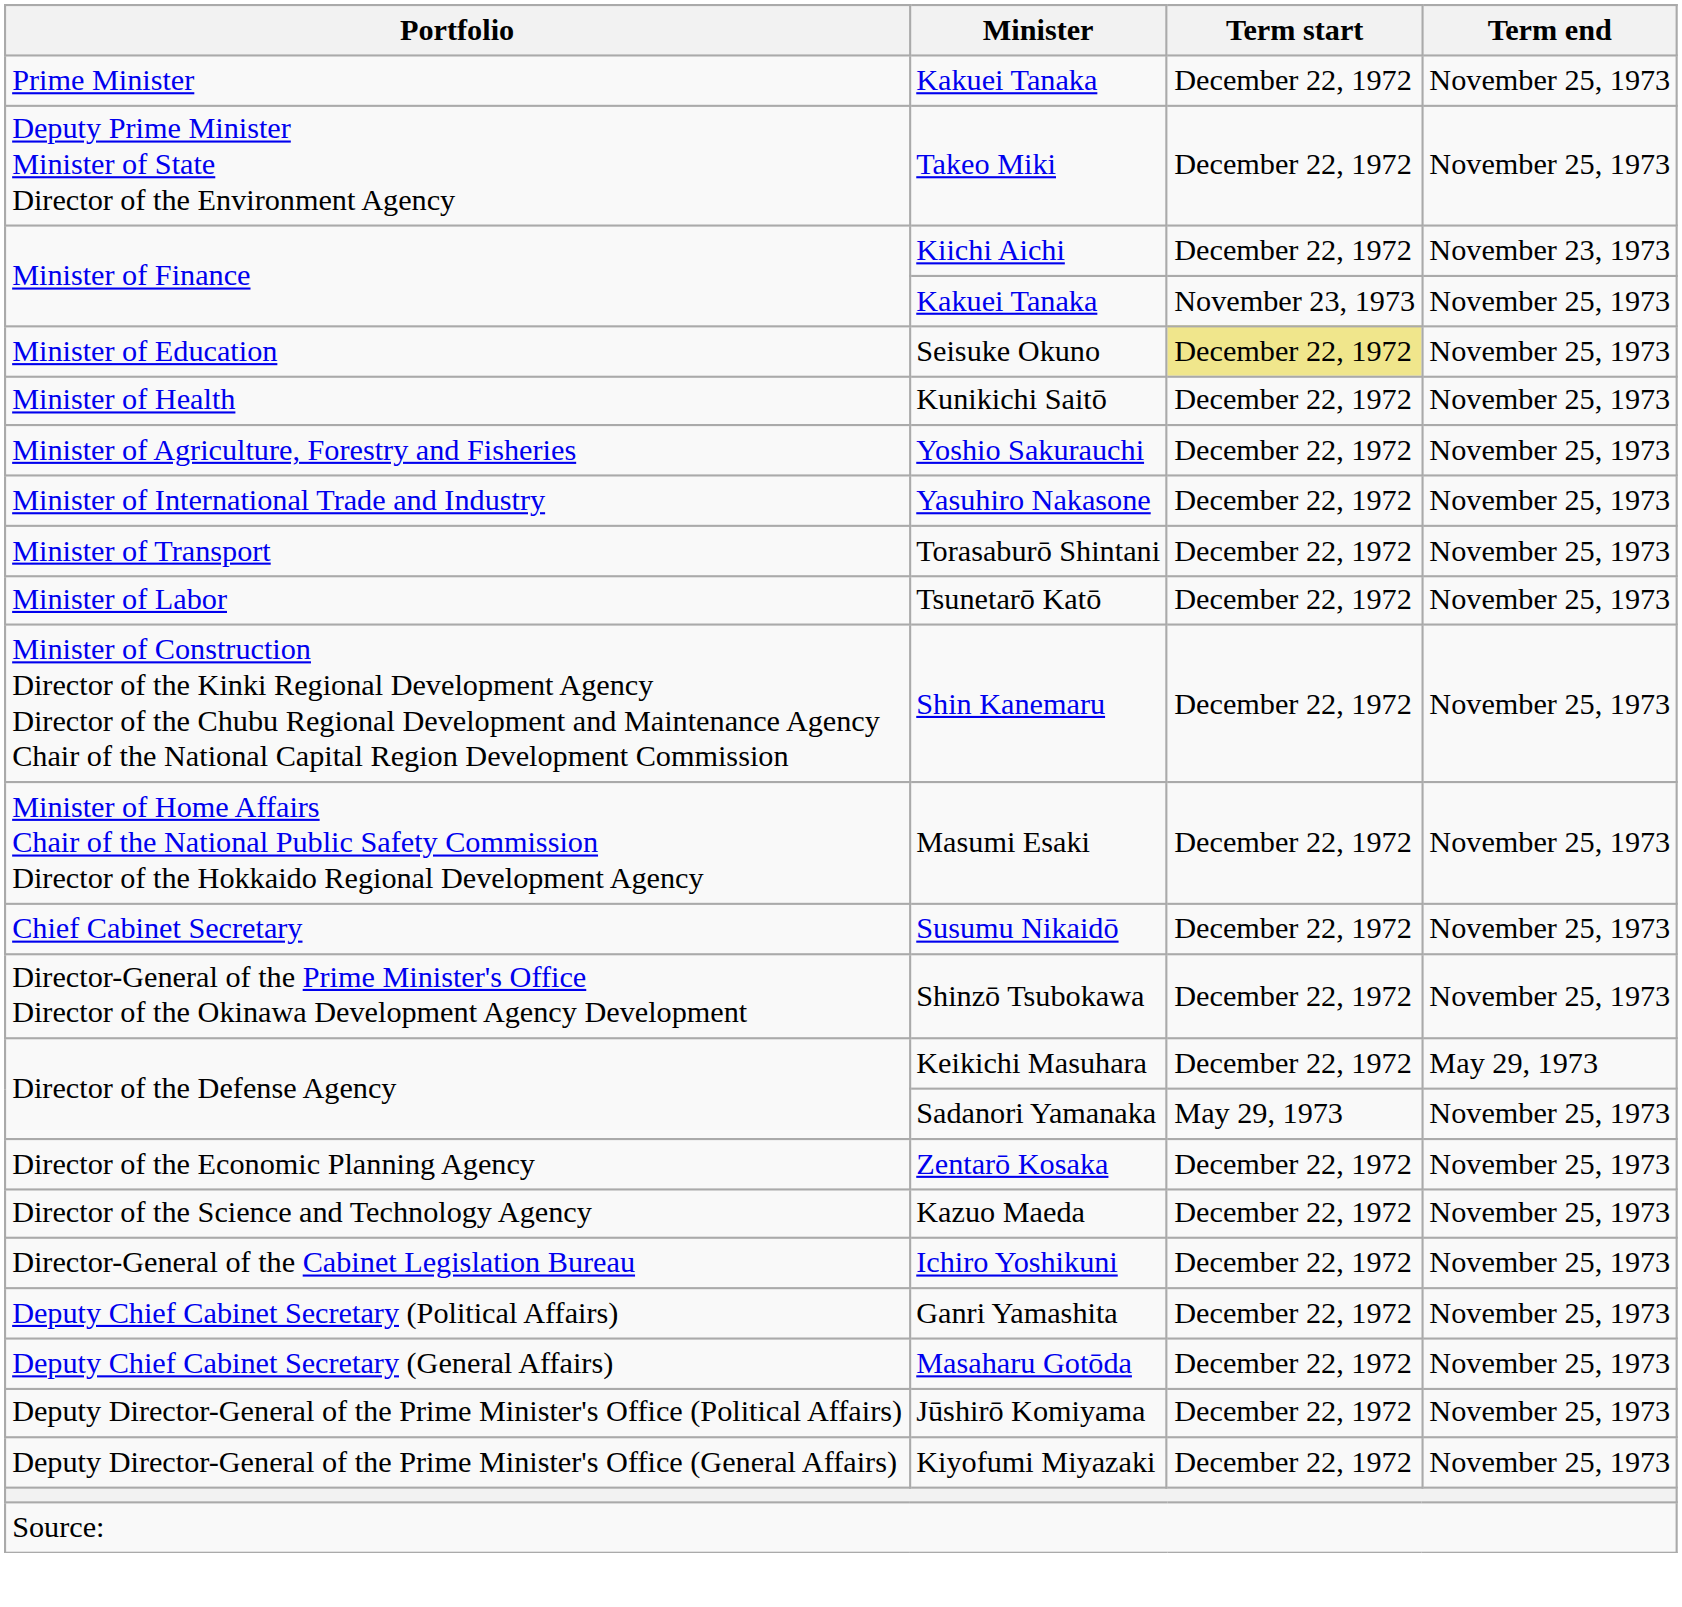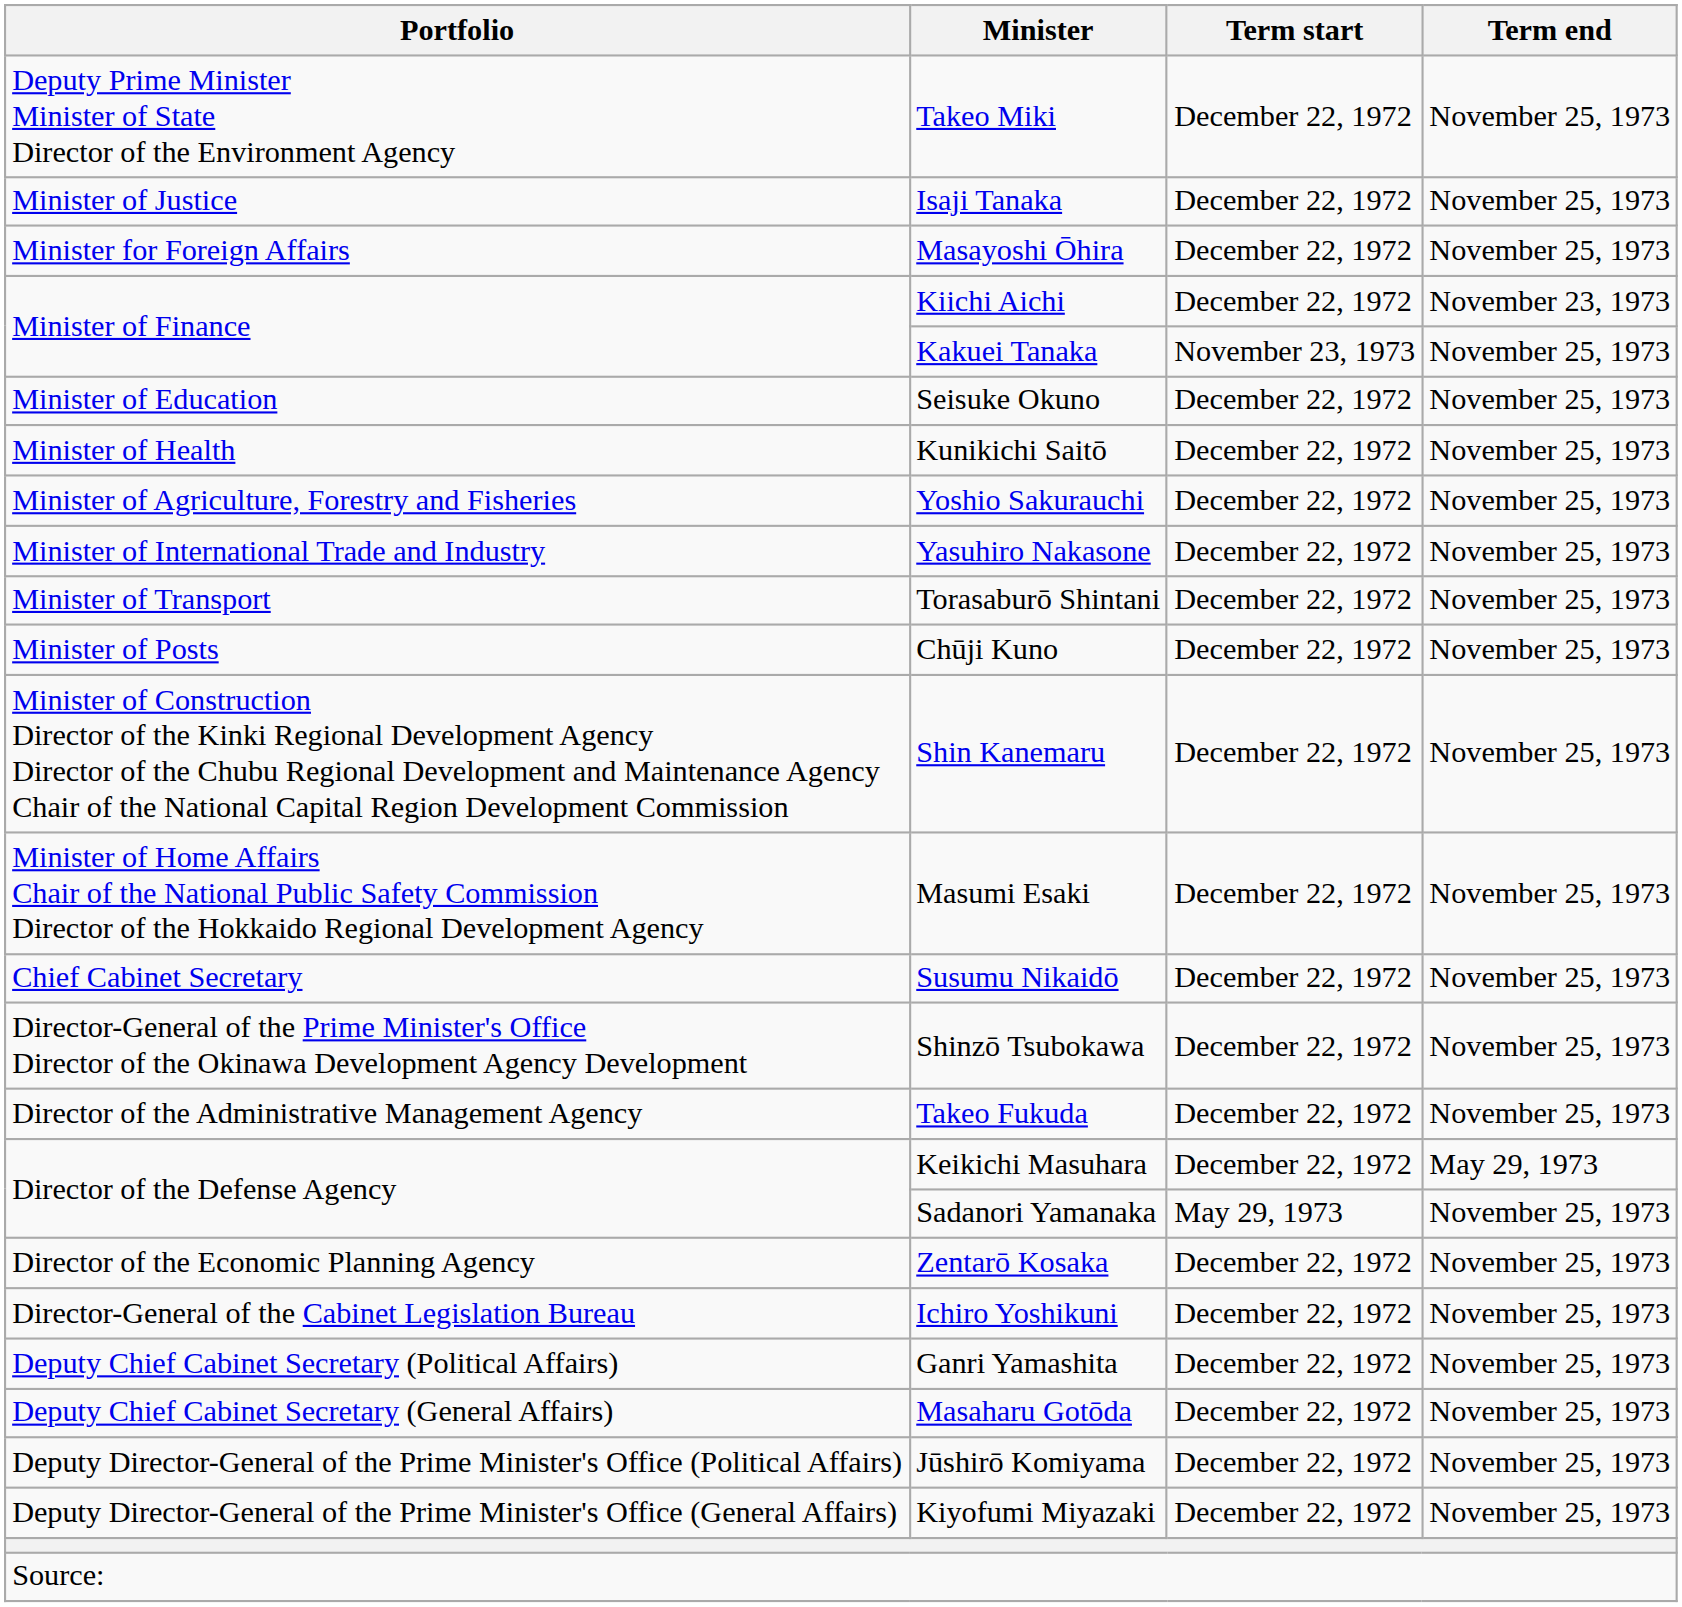 <table class="wikitable unsortable" style="font-size: 90%;">
 <tr>
 <th scope="col">Portfolio</th>
 <th scope="col">Minister</th>
 <th scope="col">Term start</th>
 <th scope="col">Term end</th>
 </tr>
 <tr>
-<td style="text-align: left;"><a href='#'>Prime Minister</a></td>
-<td><a href='#'>Kakuei Tanaka</a></td>
+<td><a href='#'>Deputy Prime Minister</a><br><a href='#'>Minister of State</a><br>Director of the Environment Agency</td>
+<td><a href='#'>Takeo Miki</a></td>
 <td>December 22, 1972</td>
 <td>November 25, 1973</td>
 </tr>
 <tr>
-<td><a href='#'>Deputy Prime Minister</a><br><a href='#'>Minister of State</a><br>Director of the Environment Agency</td>
-<td><a href='#'>Takeo Miki</a></td>
+<td><a href='#'>Minister of Justice</a></td>
+<td><a href='#'>Isaji Tanaka</a></td>
+<td>December 22, 1972</td>
+<td>November 25, 1973</td>
+</tr>
+<tr>
+<td><a href='#'>Minister for Foreign Affairs</a></td>
+<td><a href='#'>Masayoshi Ōhira</a></td>
 <td>December 22, 1972</td>
 <td>November 25, 1973</td>
 </tr>
 <tr>
 <td rowspan=2><a href='#'>Minister of Finance</a></td>
 <td><a href='#'>Kiichi Aichi</a></td>
 <td>December 22, 1972</td>
 <td>November 23, 1973</td>
 </tr>
 <tr>
 <td><a href='#'>Kakuei Tanaka</a></td>
 <td>November 23, 1973</td>
 <td>November 25, 1973</td>
 </tr>
 <tr>
 <td><a href='#'>Minister of Education</a></td>
 <td>Seisuke Okuno</td>
-<td style="background: khaki;">December 22, 1972</td>
+<td>December 22, 1972</td>
 <td>November 25, 1973</td>
 </tr>
 <tr>
 <td><a href='#'>Minister of Health</a></td>
 <td>Kunikichi Saitō</td>
 <td>December 22, 1972</td>
 <td>November 25, 1973</td>
 </tr>
 <tr>
 <td><a href='#'>Minister of Agriculture, Forestry and Fisheries</a></td>
 <td><a href='#'>Yoshio Sakurauchi</a></td>
 <td>December 22, 1972</td>
 <td>November 25, 1973</td>
 </tr>
 <tr>
 <td><a href='#'>Minister of International Trade and Industry</a></td>
 <td><a href='#'>Yasuhiro Nakasone</a></td>
 <td>December 22, 1972</td>
 <td>November 25, 1973</td>
 </tr>
 <tr>
 <td><a href='#'>Minister of Transport</a></td>
 <td>Torasaburō Shintani</td>
 <td>December 22, 1972</td>
 <td>November 25, 1973</td>
 </tr>
 <tr>
-<td><a href='#'>Minister of Labor</a></td>
-<td>Tsunetarō Katō</td>
+<td><a href='#'>Minister of Posts</a></td>
+<td>Chūji Kuno</td>
 <td>December 22, 1972</td>
 <td>November 25, 1973</td>
 </tr>
 <tr>
 <td><a href='#'>Minister of Construction</a><br>Director of the Kinki Regional Development Agency<br>Director of the Chubu Regional Development and Maintenance Agency<br>Chair of the National Capital Region Development Commission</td>
 <td><a href='#'>Shin Kanemaru</a></td>
 <td>December 22, 1972</td>
 <td>November 25, 1973</td>
 </tr>
 <tr>
 <td><a href='#'>Minister of Home Affairs</a><br><a href='#'>Chair of the National Public Safety Commission</a><br>Director of the Hokkaido Regional Development Agency</td>
 <td>Masumi Esaki</td>
 <td>December 22, 1972</td>
 <td>November 25, 1973</td>
 </tr>
 <tr>
 <td><a href='#'>Chief Cabinet Secretary</a></td>
 <td><a href='#'>Susumu Nikaidō</a></td>
 <td>December 22, 1972</td>
 <td>November 25, 1973</td>
 </tr>
 <tr>
 <td>Director-General of the <a href='#'>Prime Minister's Office</a><br>Director of the Okinawa Development Agency Development</td>
 <td>Shinzō Tsubokawa</td>
 <td>December 22, 1972</td>
 <td>November 25, 1973</td>
 </tr>
 <tr>
+<td>Director of the Administrative Management Agency</td>
+<td><a href='#'>Takeo Fukuda</a></td>
+<td>December 22, 1972</td>
+<td>November 25, 1973</td>
+</tr>
+<tr>
 <td rowspan=2>Director of the Defense Agency</td>
 <td>Keikichi Masuhara</td>
 <td>December 22, 1972</td>
 <td>May 29, 1973</td>
 </tr>
 <tr>
 <td>Sadanori Yamanaka</td>
 <td>May 29, 1973</td>
 <td>November 25, 1973</td>
 </tr>
 <tr>
 <td>Director of the Economic Planning Agency</td>
 <td><a href='#'>Zentarō Kosaka</a></td>
-<td>December 22, 1972</td>
-<td>November 25, 1973</td>
-</tr>
-<tr>
-<td>Director of the Science and Technology Agency</td>
-<td>Kazuo Maeda</td>
 <td>December 22, 1972</td>
 <td>November 25, 1973</td>
 </tr>
 <tr>
 <td>Director-General of the <a href='#'>Cabinet Legislation Bureau</a></td>
 <td><a href='#'>Ichiro Yoshikuni</a></td>
 <td>December 22, 1972</td>
 <td>November 25, 1973</td>
 </tr>
 <tr>
 <td><a href='#'>Deputy Chief Cabinet Secretary</a> (Political Affairs)</td>
 <td>Ganri Yamashita</td>
 <td>December 22, 1972</td>
 <td>November 25, 1973</td>
 </tr>
 <tr>
 <td><a href='#'>Deputy Chief Cabinet Secretary</a> (General Affairs)</td>
 <td><a href='#'>Masaharu Gotōda</a></td>
 <td>December 22, 1972</td>
 <td>November 25, 1973</td>
 </tr>
 <tr>
 <td>Deputy Director-General of the Prime Minister's Office (Political Affairs)</td>
 <td>Jūshirō Komiyama</td>
 <td>December 22, 1972</td>
 <td>November 25, 1973</td>
 </tr>
 <tr>
 <td>Deputy Director-General of the Prime Minister's Office (General Affairs)</td>
 <td>Kiyofumi Miyazaki</td>
 <td>December 22, 1972</td>
 <td>November 25, 1973</td>
 </tr>
 <tr>
 <th colspan="4"></th>
 </tr>
 <tr>
 <td colspan="4">Source:</td>
 </tr>
 </table>
